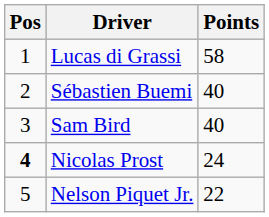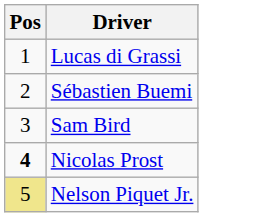 <table class="wikitable" style="font-size: 95%;">
 <tr>
 <th>Pos</th>
 <th>Driver</th>
-<th>Points</th>
 </tr>
 <tr>
 <td align="center">1</td>
 <td> <a href='#'>Lucas di Grassi</a></td>
-<td align="left">58</td>
 </tr>
 <tr>
 <td align="center">2</td>
 <td> <a href='#'>Sébastien Buemi</a></td>
-<td align="left">40</td>
 </tr>
 <tr>
 <td align="center">3</td>
 <td> <a href='#'>Sam Bird</a></td>
-<td align="left">40</td>
 </tr>
 <tr>
 <td align="center"><strong>4</strong></td>
 <td> <a href='#'>Nicolas Prost</a></td>
-<td align="left">24</td>
 </tr>
 <tr>
-<td align="center">5</td>
+<td align="center" style="background: khaki;">5</td>
 <td> <a href='#'>Nelson Piquet Jr.</a></td>
-<td align="left">22</td>
 </tr>
 </table>
